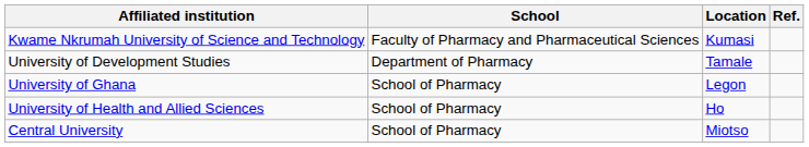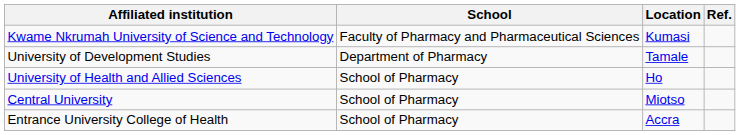 <table class="wikitable sortable">
 <tr>
 <th>Affiliated institution</th>
 <th>School</th>
 <th>Location</th>
 <th>Ref.</th>
 </tr>
 <tr>
 <td><a href='#'>Kwame Nkrumah University of Science and Technology</a></td>
 <td>Faculty of Pharmacy and Pharmaceutical Sciences</td>
 <td><a href='#'>Kumasi</a></td>
 <td></td>
 </tr>
 <tr>
 <td>University of Development Studies</td>
 <td>Department of Pharmacy</td>
 <td><a href='#'>Tamale</a></td>
 <td></td>
 </tr>
 <tr>
-<td><a href='#'>University of Ghana</a></td>
-<td>School of Pharmacy</td>
-<td><a href='#'>Legon</a></td>
-<td></td>
-</tr>
-<tr>
 <td><a href='#'>University of Health and Allied Sciences</a></td>
 <td>School of Pharmacy</td>
 <td><a href='#'>Ho</a></td>
 <td></td>
 </tr>
 <tr>
 <td><a href='#'>Central University</a></td>
 <td>School of Pharmacy</td>
 <td><a href='#'>Miotso</a></td>
 <td></td>
 </tr>
+<tr>
+<td>Entrance University College of Health</td>
+<td>School of Pharmacy</td>
+<td><a href='#'>Accra</a></td>
+<td></td>
+</tr>
 </table>
